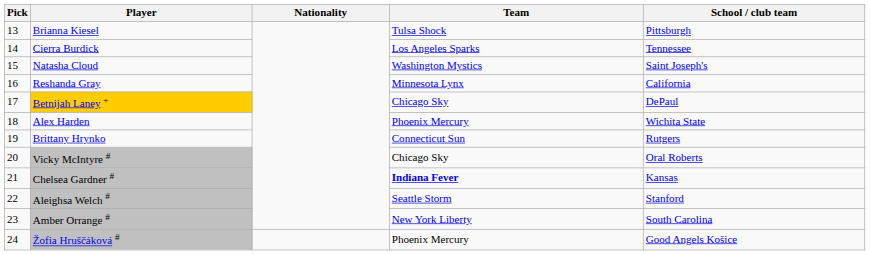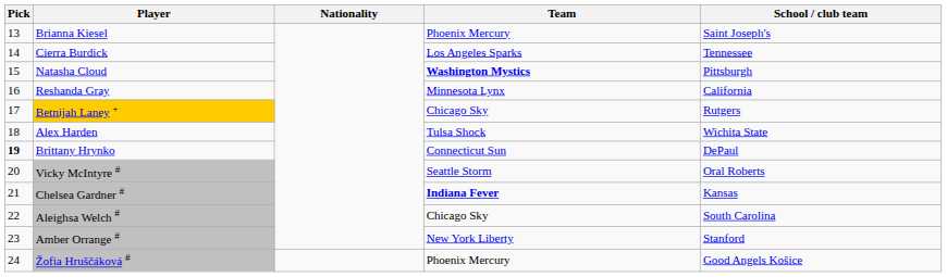 <table class="wikitable sortable">
 <tr>
 <th width=30>Pick</th>
 <th width=333>Player</th>
 <th width=200>Nationality</th>
 <th width=383>Team</th>
 <th width=333>School / club team</th>
 </tr>
 <tr>
 <td>13</td>
 <td><a href='#'>Brianna Kiesel</a></td>
 <td rowspan=11></td>
-<td><a href='#'>Tulsa Shock</a></td>
-<td><a href='#'>Pittsburgh</a></td>
+<td><a href='#'>Phoenix Mercury</a> </td>
+<td><a href='#'>Saint Joseph's</a></td>
 </tr>
 <tr>
 <td>14</td>
 <td><a href='#'>Cierra Burdick</a></td>
 <td><a href='#'>Los Angeles Sparks</a> </td>
 <td><a href='#'>Tennessee</a></td>
 </tr>
 <tr>
 <td>15</td>
 <td><a href='#'>Natasha Cloud</a></td>
-<td><a href='#'>Washington Mystics</a> </td>
-<td><a href='#'>Saint Joseph's</a></td>
+<td><strong><a href='#'>Washington Mystics</a> </strong></td>
+<td><a href='#'>Pittsburgh</a></td>
 </tr>
 <tr>
 <td>16</td>
 <td><a href='#'>Reshanda Gray</a></td>
 <td><a href='#'>Minnesota Lynx</a> </td>
 <td><a href='#'>California</a></td>
 </tr>
 <tr>
 <td>17</td>
 <td bgcolor=#FFCC00><a href='#'>Betnijah Laney</a> <sup>+</sup></td>
 <td><a href='#'>Chicago Sky</a></td>
-<td><a href='#'>DePaul</a></td>
+<td><a href='#'>Rutgers</a></td>
 </tr>
 <tr>
 <td>18</td>
 <td><a href='#'>Alex Harden</a></td>
-<td><a href='#'>Phoenix Mercury</a> </td>
+<td><a href='#'>Tulsa Shock</a></td>
 <td><a href='#'>Wichita State</a></td>
 </tr>
 <tr>
-<td>19</td>
+<td><strong>19</strong></td>
 <td><a href='#'>Brittany Hrynko</a> </td>
 <td><a href='#'>Connecticut Sun</a> </td>
-<td><a href='#'>Rutgers</a></td>
+<td><a href='#'>DePaul</a></td>
 </tr>
 <tr>
 <td>20</td>
 <td bgcolor=#C0C0C0>Vicky McIntyre <sup>#</sup></td>
-<td>Chicago Sky </td>
+<td><a href='#'>Seattle Storm</a> </td>
 <td><a href='#'>Oral Roberts</a></td>
 </tr>
 <tr>
 <td>21</td>
 <td bgcolor=#C0C0C0>Chelsea Gardner <sup>#</sup></td>
 <td><strong><a href='#'>Indiana Fever</a> </strong></td>
 <td><a href='#'>Kansas</a></td>
 </tr>
 <tr>
 <td>22</td>
 <td bgcolor=#C0C0C0>Aleighsa Welch <sup>#</sup></td>
-<td><a href='#'>Seattle Storm</a> </td>
-<td><a href='#'>Stanford</a></td>
+<td>Chicago Sky </td>
+<td><a href='#'>South Carolina</a></td>
 </tr>
 <tr>
 <td>23</td>
 <td bgcolor=#C0C0C0>Amber Orrange <sup>#</sup></td>
 <td><a href='#'>New York Liberty</a> </td>
-<td><a href='#'>South Carolina</a></td>
+<td><a href='#'>Stanford</a></td>
 </tr>
 <tr>
 <td>24</td>
 <td bgcolor=#C0C0C0><a href='#'>Žofia Hruščáková</a> <sup>#</sup></td>
 <td></td>
 <td>Phoenix Mercury</td>
 <td><a href='#'>Good Angels Košice</a> </td>
 </tr>
 </table>
